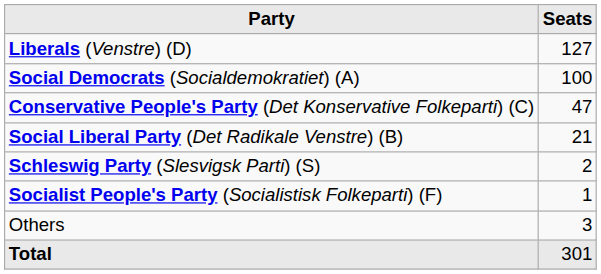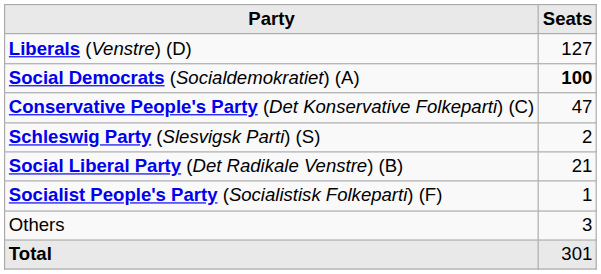 <table class="wikitable">
 <tr>
 <th style="background-color:#E9E9E9">Party</th>
 <th style="background-color:#E9E9E9">Seats</th>
 </tr>
 <tr>
 <td><strong><a href='#'>Liberals</a></strong> (<em>Venstre</em>) (D)</td>
 <td align="right">127</td>
 </tr>
 <tr>
 <td><strong><a href='#'>Social Democrats</a></strong> (<em>Socialdemokratiet</em>) (A)</td>
-<td align="right">100</td>
+<td align="right"><strong>100</strong></td>
 </tr>
 <tr>
 <td><strong><a href='#'>Conservative People's Party</a></strong> (<em>Det Konservative Folkeparti</em>) (C)</td>
 <td align="right">47</td>
 </tr>
 <tr>
+<td><strong><a href='#'>Schleswig Party</a></strong> (<em>Slesvigsk Parti</em>) (S)</td>
+<td align="right">2</td>
+</tr>
+<tr>
 <td><strong><a href='#'>Social Liberal Party</a></strong> (<em>Det Radikale Venstre</em>) (B)</td>
 <td align="right">21</td>
-</tr>
-<tr>
-<td><strong><a href='#'>Schleswig Party</a></strong> (<em>Slesvigsk Parti</em>) (S)</td>
-<td align="right">2</td>
 </tr>
 <tr>
 <td><strong><a href='#'>Socialist People's Party</a></strong> (<em>Socialistisk Folkeparti</em>) (F)</td>
 <td align="right">1</td>
 </tr>
 <tr>
 <td>Others</td>
 <td align="right">3</td>
 </tr>
 <tr>
 <td style="background-color:#E9E9E9"><strong>Total</strong></td>
 <td align="right" style="background-color:#E9E9E9">301</td>
 </tr>
 </table>
